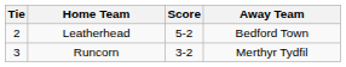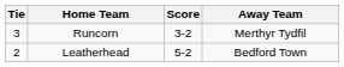 <table class="wikitable" style="text-align:center;">
 <tr>
 <th width=20>Tie</th>
 <th width=175>Home Team</th>
 <th width=20>Score</th>
 <th width=175>Away Team</th>
 </tr>
 <tr>
+<td>3</td>
+<td>Runcorn</td>
+<td>3-2</td>
+<td>Merthyr Tydfil</td>
+</tr>
+<tr>
 <td>2</td>
 <td>Leatherhead</td>
 <td>5-2</td>
 <td>Bedford Town</td>
 </tr>
-<tr>
-<td>3</td>
-<td>Runcorn</td>
-<td>3-2</td>
-<td>Merthyr Tydfil</td>
-</tr>
 </table>
